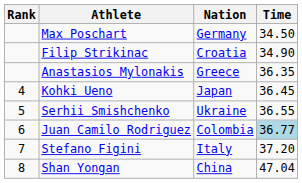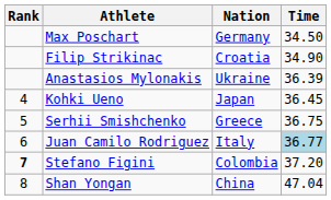 <table class="wikitable sortable" style="text-align:center">
 <tr>
 <th>Rank</th>
 <th>Athlete</th>
 <th>Nation</th>
 <th>Time</th>
 </tr>
 <tr>
 <td></td>
 <td align=left><a href='#'>Max Poschart</a></td>
 <td align=left> <a href='#'>Germany</a></td>
 <td>34.50</td>
 </tr>
 <tr>
 <td></td>
 <td align=left><a href='#'>Filip Strikinac</a></td>
 <td align=left> <a href='#'>Croatia</a></td>
 <td>34.90</td>
 </tr>
 <tr>
 <td></td>
 <td align=left><a href='#'>Anastasios Mylonakis</a></td>
-<td align=left> <a href='#'>Greece</a></td>
-<td>36.35</td>
+<td align=left> <a href='#'>Ukraine</a></td>
+<td>36.39</td>
 </tr>
 <tr>
 <td>4</td>
 <td align=left><a href='#'>Kohki Ueno</a></td>
 <td align=left> <a href='#'>Japan</a></td>
 <td>36.45</td>
 </tr>
 <tr>
 <td>5</td>
 <td align=left><a href='#'>Serhii Smishchenko</a></td>
-<td align=left> <a href='#'>Ukraine</a></td>
-<td>36.55</td>
+<td align=left> <a href='#'>Greece</a></td>
+<td>36.75</td>
 </tr>
 <tr>
 <td>6</td>
 <td align=left><a href='#'>Juan Camilo Rodriguez</a></td>
-<td align=left> <a href='#'>Colombia</a></td>
+<td align=left> <a href='#'>Italy</a></td>
 <td style="background: lightblue;">36.77</td>
 </tr>
 <tr>
-<td>7</td>
+<td><strong>7</strong></td>
 <td align=left><a href='#'>Stefano Figini</a></td>
-<td align=left> <a href='#'>Italy</a></td>
+<td align=left> <a href='#'>Colombia</a></td>
 <td>37.20</td>
 </tr>
 <tr>
 <td>8</td>
 <td align=left><a href='#'>Shan Yongan</a></td>
 <td align=left> <a href='#'>China</a></td>
 <td>47.04</td>
 </tr>
 </table>
